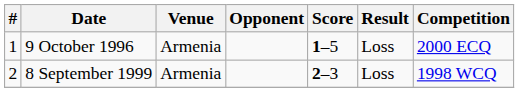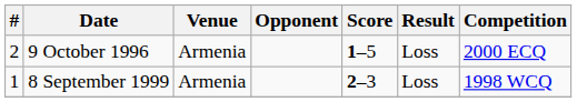 <table class="wikitable">
 <tr>
 <th>#</th>
 <th>Date</th>
 <th>Venue</th>
 <th>Opponent</th>
 <th>Score</th>
 <th>Result</th>
 <th>Competition</th>
 </tr>
 <tr>
-<td>1</td>
+<td>2</td>
 <td>9 October 1996</td>
 <td>Armenia</td>
 <td></td>
 <td><strong>1</strong>–5</td>
 <td>Loss</td>
 <td><a href='#'>2000 ECQ</a></td>
 </tr>
 <tr>
-<td>2</td>
+<td>1</td>
 <td>8 September 1999</td>
 <td>Armenia</td>
 <td></td>
 <td><strong>2</strong>–3</td>
 <td>Loss</td>
 <td><a href='#'>1998 WCQ</a></td>
 </tr>
 <tr>
 </tr>
 </table>
